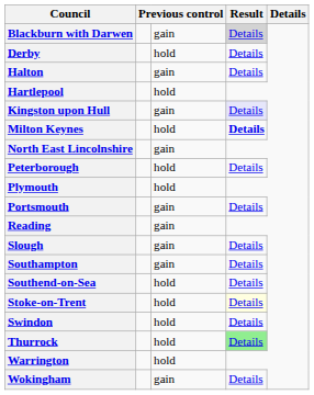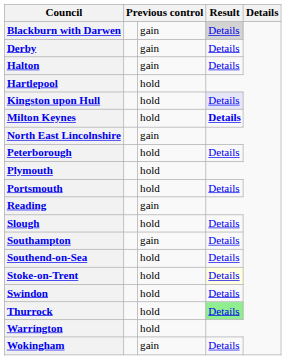 <table class="wikitable" border="1">
 <tr>
 <th scope="col">Council</th>
 <th colspan=2>Previous control</th>
 <th colspan=2>Result</th>
 <th scope="col">Details</th>
 </tr>
 <tr>
 <th scope="row" style="text-align: left;"><a href='#'>Blackburn with Darwen</a></th>
 <td></td>
 <td> gain</td>
 <td style="background: lightgrey;"><a href='#'>Details</a></td>
 </tr>
 <tr>
 <th scope="row" style="text-align: left;"><a href='#'>Derby</a></th>
 <td></td>
-<td> hold</td>
+<td> gain</td>
 <td><a href='#'>Details</a></td>
 </tr>
 <tr>
 <th scope="row" style="text-align: left;"><a href='#'>Halton</a></th>
 <td></td>
 <td> gain</td>
 <td><a href='#'>Details</a></td>
 </tr>
 <tr>
 <th scope="row" style="text-align: left;"><a href='#'>Hartlepool</a></th>
 <td></td>
 <td> hold</td>
 </tr>
 <tr>
 <th scope="row" style="text-align: left;"><a href='#'>Kingston upon Hull</a></th>
 <td></td>
-<td> gain</td>
+<td> hold</td>
 <td style="background: lavender;"><a href='#'>Details</a></td>
 </tr>
 <tr>
 <th scope="row" style="text-align: left;"><a href='#'>Milton Keynes</a></th>
 <td></td>
 <td> hold</td>
 <td><strong><a href='#'>Details</a></strong></td>
 </tr>
 <tr>
 <th scope="row" style="text-align: left;"><a href='#'>North East Lincolnshire</a></th>
 <td></td>
 <td> gain</td>
 </tr>
 <tr>
 <th scope="row" style="text-align: left;"><a href='#'>Peterborough</a></th>
 <td></td>
 <td> hold</td>
 <td><a href='#'>Details</a></td>
 </tr>
 <tr>
 <th scope="row" style="text-align: left;"><a href='#'>Plymouth</a></th>
 <td></td>
 <td> hold</td>
 </tr>
 <tr>
 <th scope="row" style="text-align: left;"><a href='#'>Portsmouth</a></th>
 <td></td>
-<td> gain</td>
+<td> hold</td>
 <td><a href='#'>Details</a></td>
 </tr>
 <tr>
 <th scope="row" style="text-align: left;"><a href='#'>Reading</a></th>
 <td></td>
 <td> gain</td>
 </tr>
 <tr>
 <th scope="row" style="text-align: left;"><a href='#'>Slough</a></th>
 <td></td>
-<td> gain</td>
+<td> hold</td>
 <td><a href='#'>Details</a></td>
 </tr>
 <tr>
 <th scope="row" style="text-align: left;"><a href='#'>Southampton</a></th>
 <td></td>
 <td> gain</td>
 <td><a href='#'>Details</a></td>
 </tr>
 <tr>
 <th scope="row" style="text-align: left;"><a href='#'>Southend-on-Sea</a></th>
 <td></td>
 <td> hold</td>
 <td><a href='#'>Details</a></td>
 </tr>
 <tr>
 <th scope="row" style="text-align: left;"><a href='#'>Stoke-on-Trent</a></th>
 <td></td>
 <td> hold</td>
 <td style="background: lightyellow;"><a href='#'>Details</a></td>
 </tr>
 <tr>
 <th scope="row" style="text-align: left;"><a href='#'>Swindon</a></th>
 <td></td>
 <td> hold</td>
 <td><a href='#'>Details</a></td>
 </tr>
 <tr>
 <th scope="row" style="text-align: left;"><a href='#'>Thurrock</a></th>
 <td></td>
 <td> hold</td>
 <td style="background: lightgreen;"><a href='#'>Details</a></td>
 </tr>
 <tr>
 <th scope="row" style="text-align: left;"><a href='#'>Warrington</a></th>
 <td></td>
 <td> hold</td>
 </tr>
 <tr>
 <th scope="row" style="text-align: left;"><a href='#'>Wokingham</a></th>
 <td></td>
 <td> gain</td>
 <td><a href='#'>Details</a></td>
 </tr>
 </table>
